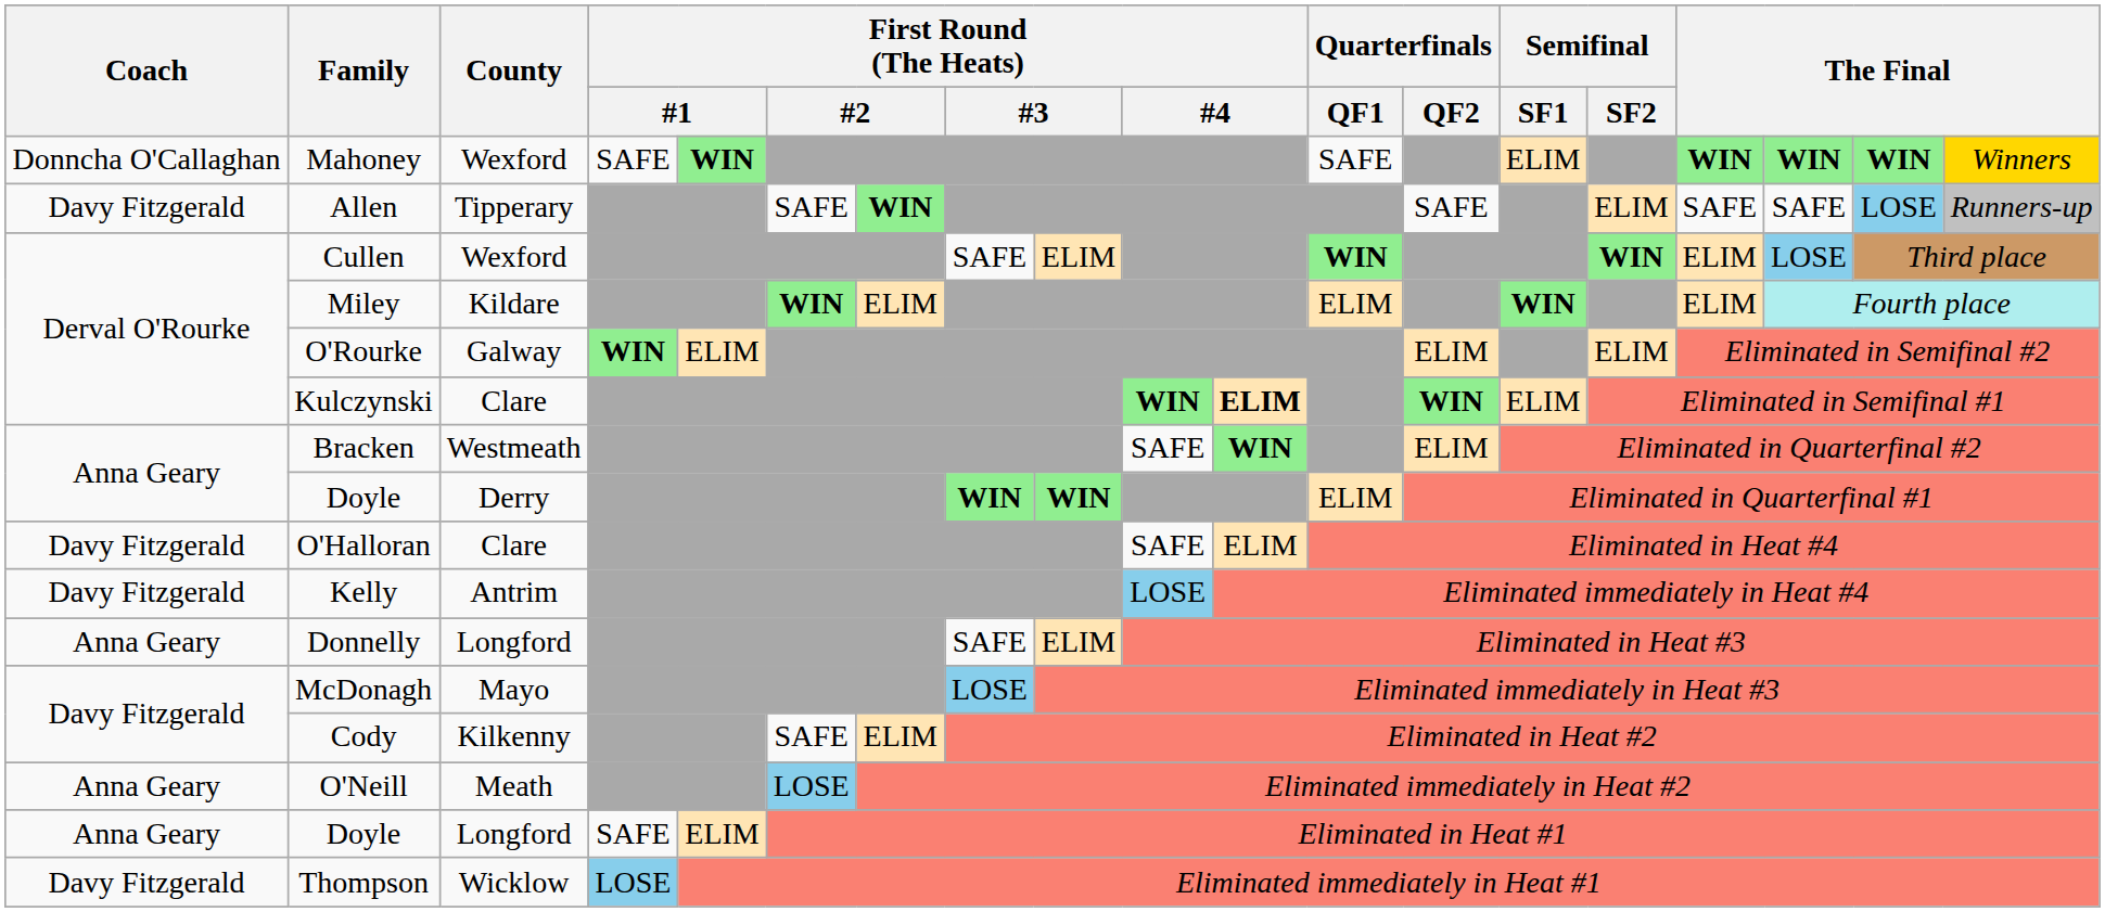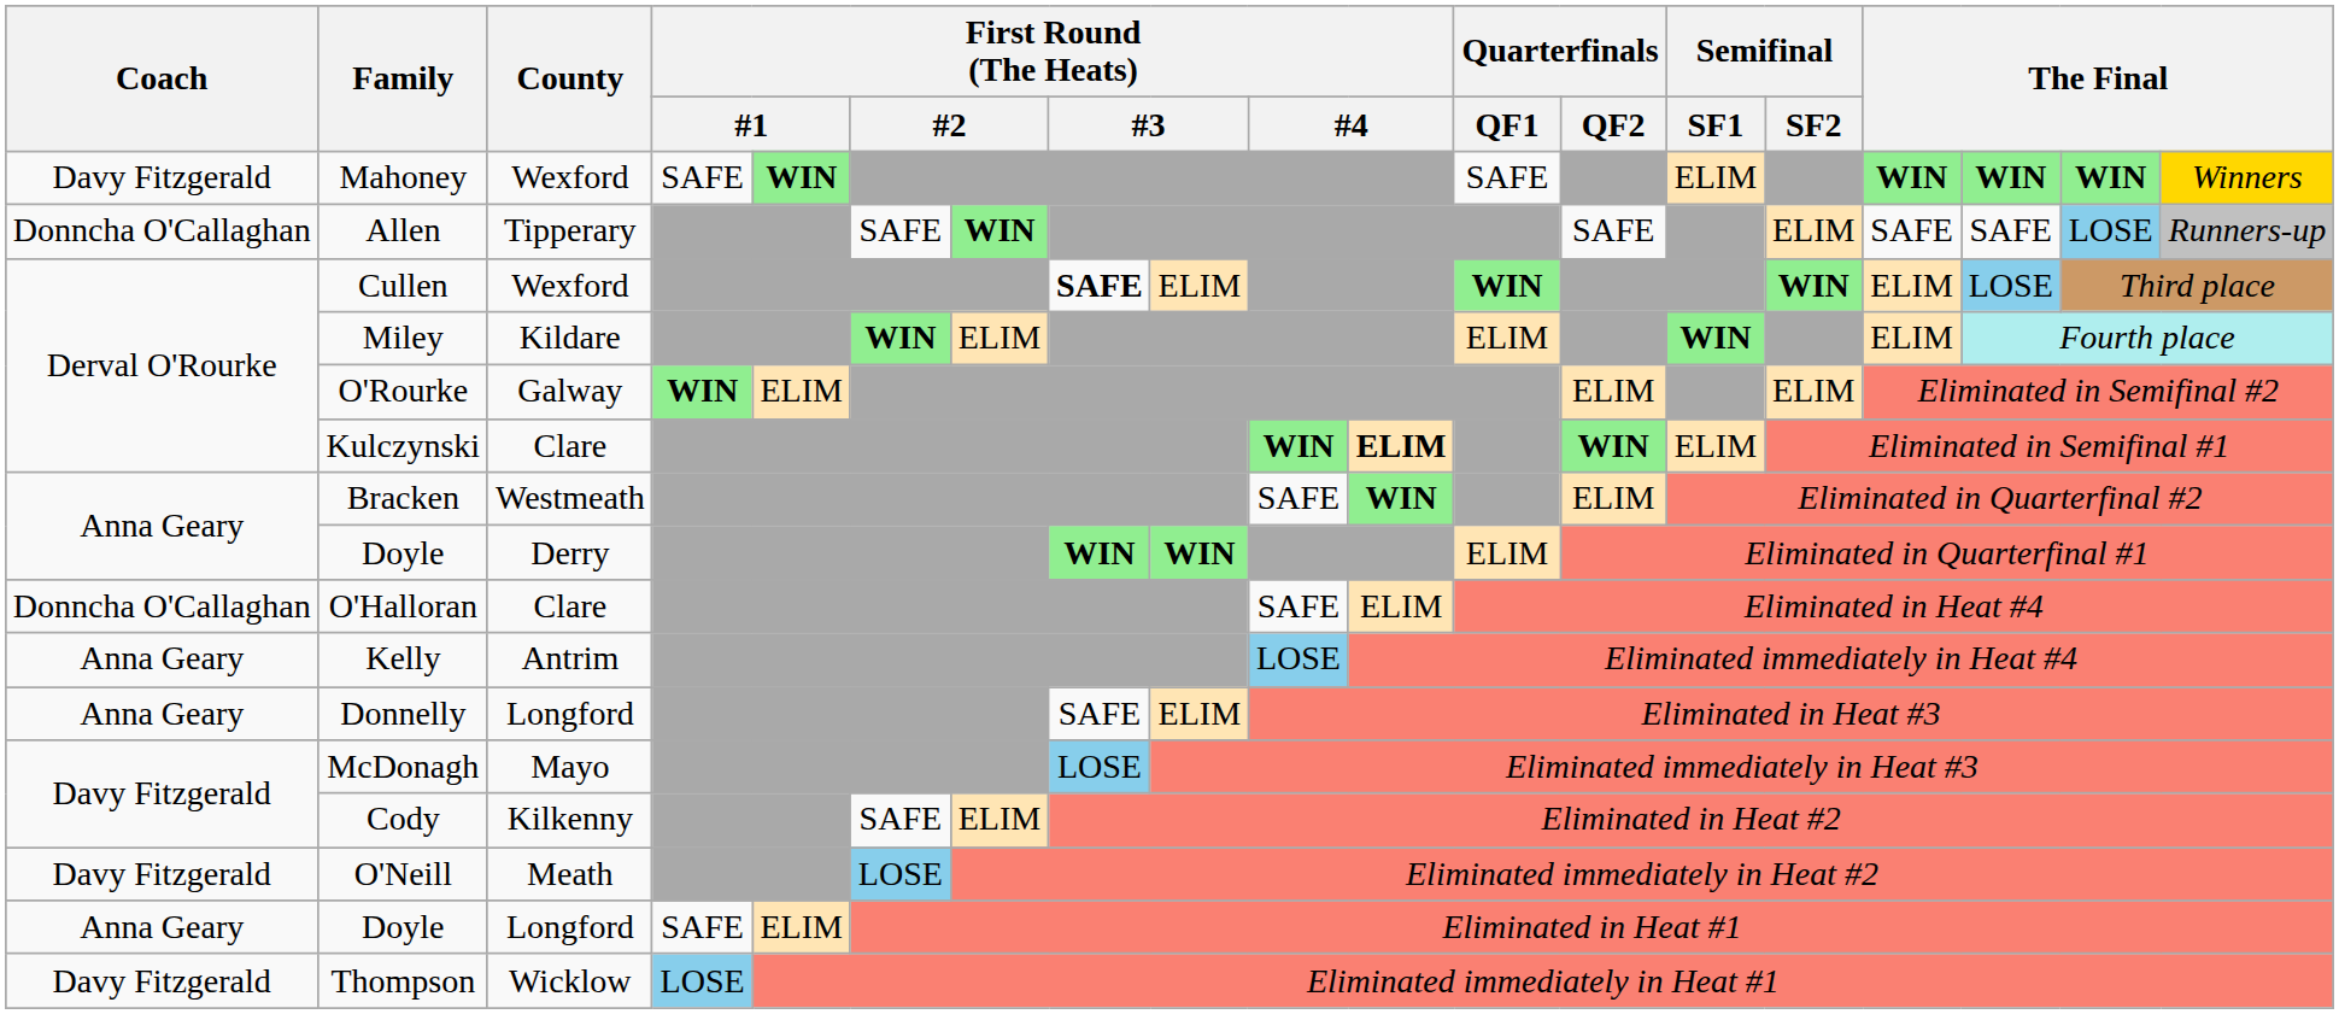 <table class="wikitable sortable" style="margin: auto; text-align: center;">
 <tr>
 <th rowspan="2">Coach</th>
 <th rowspan="2">Family</th>
 <th rowspan="2">County</th>
 <th colspan="8"><strong>First Round<br>(The Heats)</strong></th>
 <th colspan="2"><strong>Quarterfinals</strong></th>
 <th colspan="2"><strong>Semifinal</strong></th>
 <th colspan="4" rowspan="2"><strong>The Final</strong></th>
 </tr>
 <tr>
 <th colspan="2"><strong>#1</strong></th>
 <th colspan="2"><strong>#2</strong></th>
 <th colspan="2"><strong>#3</strong></th>
 <th colspan="2"><strong>#4</strong></th>
 <th><strong>QF1</strong></th>
 <th><strong>QF2</strong></th>
 <th>SF1</th>
 <th>SF2</th>
 </tr>
 <tr>
-<td>Donncha O'Callaghan</td>
+<td>Davy Fitzgerald</td>
 <td>Mahoney</td>
 <td>Wexford</td>
 <td>SAFE</td>
 <td bgcolor="lightgreen"><strong>WIN</strong></td>
 <td colspan="6" bgcolor="darkgray"></td>
 <td>SAFE</td>
 <td colspan="1" bgcolor="darkgray"></td>
 <td style="background:#ffe5b4;">ELIM</td>
 <td colspan="1" bgcolor="darkgray"></td>
 <td bgcolor="lightgreen"><strong>WIN</strong></td>
 <td bgcolor="lightgreen"><strong>WIN</strong></td>
 <td bgcolor="lightgreen"><strong>WIN</strong></td>
 <td style="background:gold;"><em>Winners</em></td>
 </tr>
 <tr>
-<td>Davy Fitzgerald</td>
+<td>Donncha O'Callaghan</td>
 <td>Allen</td>
 <td>Tipperary</td>
 <td colspan="2" bgcolor="darkgray"></td>
 <td>SAFE</td>
 <td bgcolor="lightgreen"><strong>WIN</strong></td>
 <td colspan="5" bgcolor="darkgray"></td>
 <td>SAFE</td>
 <td colspan="1" bgcolor="darkgray"></td>
 <td style="background:#ffe5b4;">ELIM</td>
 <td>SAFE</td>
 <td>SAFE</td>
 <td style="background:#87ceeb">LOSE</td>
 <td style="background:silver;"><em>Runners-up</em></td>
 </tr>
 <tr>
 <td rowspan="4">Derval O'Rourke</td>
 <td>Cullen</td>
 <td>Wexford</td>
 <td colspan="4" bgcolor="darkgray"></td>
-<td>SAFE</td>
+<td><strong>SAFE</strong></td>
 <td style="background:#ffe5b4;">ELIM</td>
 <td colspan="2" bgcolor="darkgray"></td>
 <td bgcolor="lightgreen"><strong>WIN</strong></td>
 <td colspan="2" bgcolor="darkgray"></td>
 <td bgcolor="lightgreen"><strong>WIN</strong></td>
 <td style="background:#ffe5b4;">ELIM</td>
 <td style="background:#87ceeb">LOSE</td>
 <td colspan="2" style="background:#c96;"><em>Third place</em></td>
 </tr>
 <tr>
 <td>Miley</td>
 <td>Kildare</td>
 <td colspan="2" bgcolor="darkgray"></td>
 <td bgcolor="lightgreen"><strong>WIN</strong></td>
 <td style="background:#ffe5b4;">ELIM</td>
 <td colspan="4" bgcolor="darkgray"></td>
 <td style="background:#ffe5b4;">ELIM</td>
 <td colspan="1" bgcolor="darkgray"></td>
 <td bgcolor="lightgreen"><strong>WIN</strong></td>
 <td bgcolor="darkgray" colspan="1"></td>
 <td style="background:#ffe5b4;">ELIM</td>
 <td colspan="3" style="background:#afeeee"><em>Fourth place</em></td>
 </tr>
 <tr>
 <td>O'Rourke</td>
 <td>Galway</td>
 <td bgcolor="lightgreen"><strong>WIN</strong></td>
 <td style="background:#ffe5b4;">ELIM</td>
 <td colspan="7" bgcolor="darkgray"></td>
 <td style="background:#ffe5b4;">ELIM</td>
 <td colspan="1" bgcolor="darkgray"></td>
 <td style="background:#ffe5b4;">ELIM</td>
 <td colspan="4" style="background:#FA8072;"><em>Eliminated in Semifinal #2</em></td>
 </tr>
 <tr>
 <td>Kulczynski</td>
 <td>Clare</td>
 <td colspan="6" bgcolor="darkgray"></td>
 <td bgcolor="lightgreen"><strong>WIN</strong></td>
 <td style="background:#ffe5b4;"><strong>ELIM</strong></td>
 <td colspan="1" bgcolor="darkgray"></td>
 <td bgcolor="lightgreen"><strong>WIN</strong></td>
 <td style="background:#ffe5b4;">ELIM</td>
 <td colspan="5" style="background:#FA8072;"><em>Eliminated in Semifinal #1</em></td>
 </tr>
 <tr>
 <td rowspan="2">Anna Geary</td>
 <td>Bracken</td>
 <td>Westmeath</td>
 <td bgcolor="darkgray" colspan="6"></td>
 <td>SAFE</td>
 <td bgcolor="lightgreen"><strong>WIN</strong></td>
 <td bgcolor="darkgray" colspan="1"></td>
 <td style="background:#ffe5b4;">ELIM</td>
 <td colspan="6" style="background:#FA8072;"><em>Eliminated in Quarterfinal #2</em></td>
 </tr>
 <tr>
 <td>Doyle</td>
 <td>Derry</td>
 <td bgcolor="darkgray" colspan="4"></td>
 <td bgcolor="lightgreen"><strong>WIN</strong></td>
 <td bgcolor="lightgreen"><strong>WIN</strong></td>
 <td bgcolor="darkgray" colspan="2"></td>
 <td style="background:#ffe5b4;">ELIM</td>
 <td colspan="7" style="background:#FA8072;"><em>Eliminated in Quarterfinal #1</em></td>
 </tr>
 <tr>
-<td>Davy Fitzgerald</td>
+<td>Donncha O'Callaghan</td>
 <td>O'Halloran</td>
 <td>Clare</td>
 <td bgcolor="darkgray" colspan="6"></td>
 <td>SAFE</td>
 <td style="background:#ffe5b4;">ELIM</td>
 <td colspan="8" style="background:#FA8072;"><em>Eliminated in Heat #4</em></td>
 </tr>
 <tr>
-<td>Davy Fitzgerald</td>
+<td>Anna Geary</td>
 <td>Kelly</td>
 <td>Antrim</td>
 <td bgcolor="darkgray" colspan="6"></td>
 <td style="background:#87ceeb">LOSE</td>
 <td colspan="9" style="background:#FA8072;"><em>Eliminated immediately in Heat #4</em></td>
 </tr>
 <tr>
 <td>Anna Geary</td>
 <td>Donnelly</td>
 <td>Longford</td>
 <td bgcolor="darkgray" colspan="4"></td>
 <td>SAFE</td>
 <td style="background:#ffe5b4;">ELIM</td>
 <td colspan="10" style="background:#FA8072;"><em>Eliminated in Heat #3</em></td>
 </tr>
 <tr>
 <td rowspan="2">Davy Fitzgerald</td>
 <td>McDonagh</td>
 <td>Mayo</td>
 <td bgcolor="darkgray" colspan="4"></td>
 <td style="background:#87ceeb">LOSE</td>
 <td colspan="11" style="background:#FA8072;"><em>Eliminated immediately in Heat #3</em></td>
 </tr>
 <tr>
 <td>Cody</td>
 <td>Kilkenny</td>
 <td bgcolor="darkgray" colspan="2"></td>
 <td>SAFE</td>
 <td style="background:#ffe5b4;">ELIM</td>
 <td colspan="12" style="background:#FA8072;"><em>Eliminated in Heat #2</em></td>
 </tr>
 <tr>
-<td>Anna Geary</td>
+<td>Davy Fitzgerald</td>
 <td>O'Neill</td>
 <td>Meath</td>
 <td bgcolor="darkgray" colspan="2"></td>
 <td style="background:#87ceeb">LOSE</td>
 <td colspan="13" style="background:#FA8072;"><em>Eliminated immediately in Heat #2</em></td>
 </tr>
 <tr>
 <td>Anna Geary</td>
 <td>Doyle</td>
 <td>Longford</td>
 <td>SAFE</td>
 <td style="background:#ffe5b4;">ELIM</td>
 <td colspan="14" style="background:#FA8072;"><em>Eliminated in Heat #1</em></td>
 </tr>
 <tr>
 <td>Davy Fitzgerald</td>
 <td>Thompson</td>
 <td>Wicklow</td>
 <td style="background:#87ceeb">LOSE</td>
 <td colspan="15" style="background:#FA8072;"><em>Eliminated immediately in Heat #1</em></td>
 </tr>
 </table>
